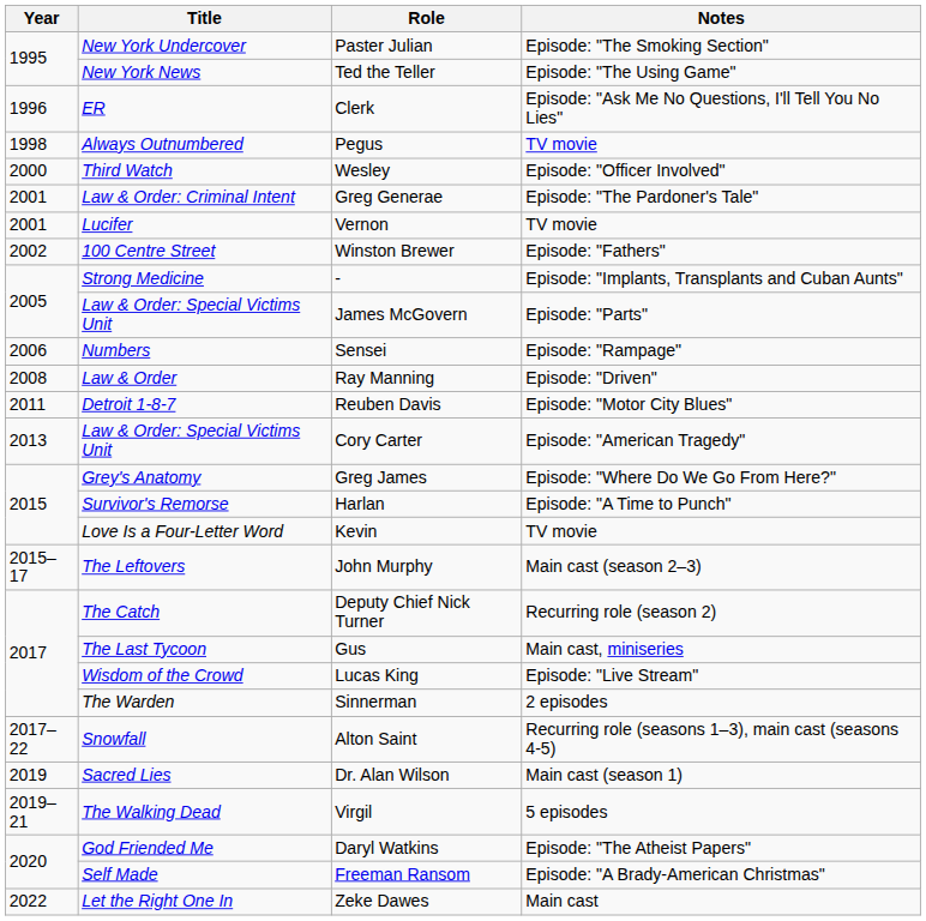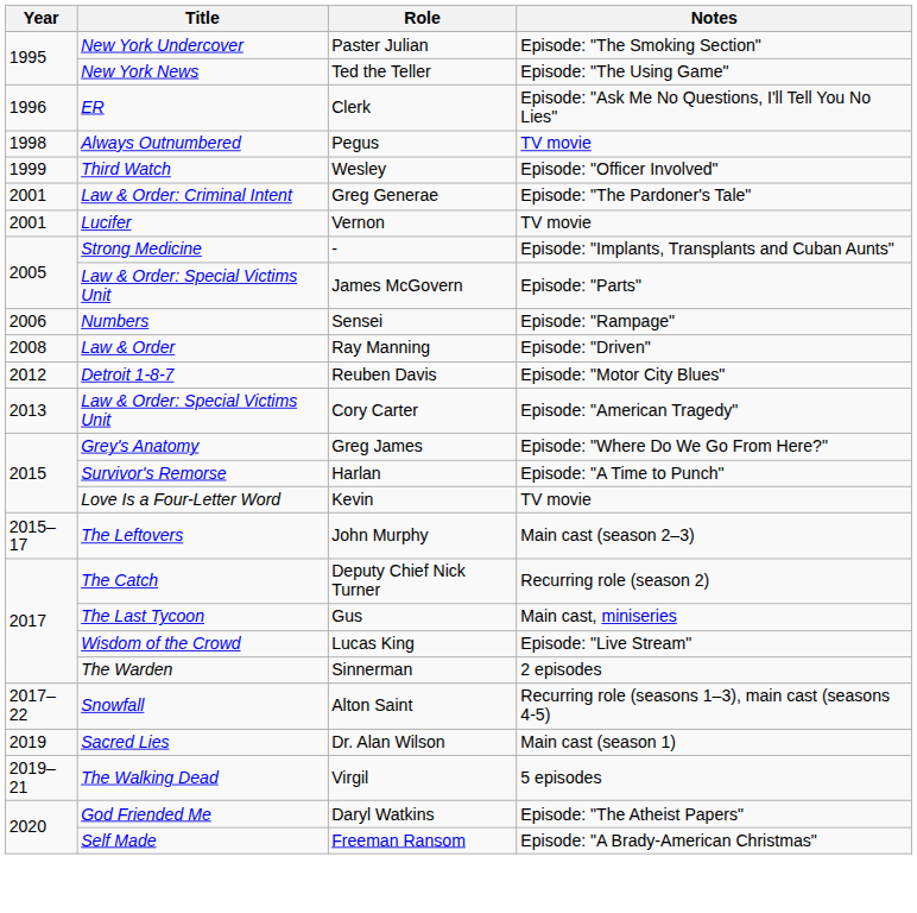 <table class="wikitable sortable">
 <tr>
 <th>Year</th>
 <th>Title</th>
 <th>Role</th>
 <th>Notes</th>
 </tr>
 <tr>
 <td rowspan="2">1995</td>
 <td><em><a href='#'>New York Undercover</a></em></td>
 <td>Paster Julian</td>
 <td>Episode: "The Smoking Section"</td>
 </tr>
 <tr>
 <td><em><a href='#'>New York News</a></em></td>
 <td>Ted the Teller</td>
 <td>Episode: "The Using Game"</td>
 </tr>
 <tr>
 <td>1996</td>
 <td><em><a href='#'>ER</a></em></td>
 <td>Clerk</td>
 <td>Episode: "Ask Me No Questions, I'll Tell You No Lies"</td>
 </tr>
 <tr>
 <td>1998</td>
 <td><em><a href='#'>Always Outnumbered</a></em></td>
 <td>Pegus</td>
 <td><a href='#'>TV movie</a></td>
 </tr>
 <tr>
-<td>2000</td>
+<td>1999</td>
 <td><em><a href='#'>Third Watch</a></em></td>
 <td>Wesley</td>
 <td>Episode: "Officer Involved"</td>
 </tr>
 <tr>
 <td>2001</td>
 <td><em><a href='#'>Law & Order: Criminal Intent</a></em></td>
 <td>Greg Generae</td>
 <td>Episode: "The Pardoner's Tale"</td>
 </tr>
 <tr>
 <td>2001</td>
 <td><a href='#'><em>Lucifer</em></a></td>
 <td>Vernon</td>
 <td>TV movie</td>
-</tr>
-<tr>
-<td>2002</td>
-<td><em><a href='#'>100 Centre Street</a></em></td>
-<td>Winston Brewer</td>
-<td>Episode: "Fathers"</td>
 </tr>
 <tr>
 <td rowspan="2">2005</td>
 <td><em><a href='#'>Strong Medicine</a></em></td>
 <td>-</td>
 <td>Episode: "Implants, Transplants and Cuban Aunts"</td>
 </tr>
 <tr>
 <td><em><a href='#'>Law & Order: Special Victims Unit</a></em></td>
 <td>James McGovern</td>
 <td>Episode: "Parts"</td>
 </tr>
 <tr>
 <td>2006</td>
 <td><a href='#'><em>Numbers</em></a></td>
 <td>Sensei</td>
 <td>Episode: "Rampage"</td>
 </tr>
 <tr>
 <td>2008</td>
 <td><em><a href='#'>Law & Order</a></em></td>
 <td>Ray Manning</td>
 <td>Episode: "Driven"</td>
 </tr>
 <tr>
-<td>2011</td>
+<td>2012</td>
 <td><em><a href='#'>Detroit 1-8-7</a></em></td>
 <td>Reuben Davis</td>
 <td>Episode: "Motor City Blues"</td>
 </tr>
 <tr>
 <td>2013</td>
 <td><em><a href='#'>Law & Order: Special Victims Unit</a></em></td>
 <td>Cory Carter</td>
 <td>Episode: "American Tragedy"</td>
 </tr>
 <tr>
 <td rowspan="3">2015</td>
 <td><em><a href='#'>Grey's Anatomy</a></em></td>
 <td>Greg James</td>
 <td>Episode: "Where Do We Go From Here?"</td>
 </tr>
 <tr>
 <td><em><a href='#'>Survivor's Remorse</a></em></td>
 <td>Harlan</td>
 <td>Episode: "A Time to Punch"</td>
 </tr>
 <tr>
 <td><em>Love Is a Four-Letter Word</em></td>
 <td>Kevin</td>
 <td>TV movie</td>
 </tr>
 <tr>
 <td>2015–17</td>
 <td><a href='#'><em>The Leftovers</em></a></td>
 <td>John Murphy</td>
 <td>Main cast (season 2–3)</td>
 </tr>
 <tr>
 <td rowspan="4">2017</td>
 <td><a href='#'><em>The Catch</em></a></td>
 <td>Deputy Chief Nick Turner</td>
 <td>Recurring role (season 2)</td>
 </tr>
 <tr>
 <td><a href='#'><em>The Last Tycoon</em></a></td>
 <td>Gus</td>
 <td>Main cast, <a href='#'>miniseries</a></td>
 </tr>
 <tr>
 <td><em><a href='#'>Wisdom of the Crowd</a></em></td>
 <td>Lucas King</td>
 <td>Episode: "Live Stream"</td>
 </tr>
 <tr>
 <td><em>The Warden</em></td>
 <td>Sinnerman</td>
 <td>2 episodes</td>
 </tr>
 <tr>
 <td>2017–22</td>
 <td><a href='#'><em>Snowfall</em></a></td>
 <td>Alton Saint</td>
 <td>Recurring role (seasons 1–3), main cast (seasons 4-5)</td>
 </tr>
 <tr>
 <td>2019</td>
 <td><em><a href='#'>Sacred Lies</a></em></td>
 <td>Dr. Alan Wilson</td>
 <td>Main cast (season 1)</td>
 </tr>
 <tr>
 <td>2019–21</td>
 <td><a href='#'><em>The Walking Dead</em></a></td>
 <td>Virgil</td>
 <td>5 episodes</td>
 </tr>
 <tr>
 <td rowspan="2">2020</td>
 <td><em><a href='#'>God Friended Me</a></em></td>
 <td>Daryl Watkins</td>
 <td>Episode: "The Atheist Papers"</td>
 </tr>
 <tr>
 <td><a href='#'><em>Self Made</em></a></td>
 <td><a href='#'>Freeman Ransom</a></td>
 <td>Episode: "A Brady-American Christmas"</td>
 </tr>
-<tr>
-<td>2022</td>
-<td><em><a href='#'>Let the Right One In</a></em></td>
-<td>Zeke Dawes</td>
-<td>Main cast</td>
-</tr>
 </table>
